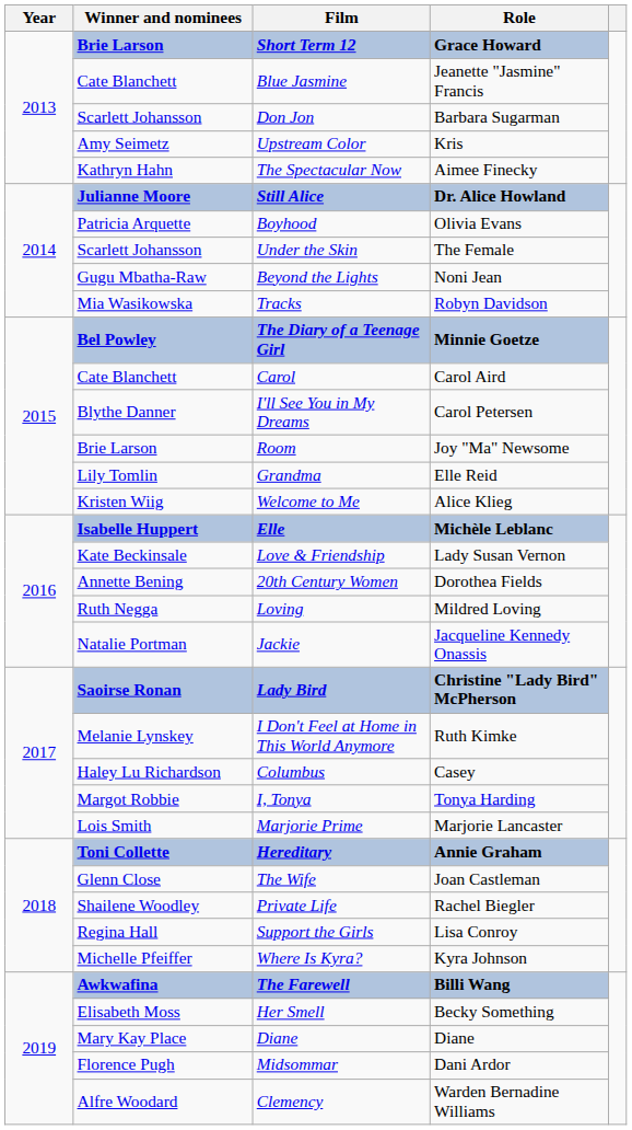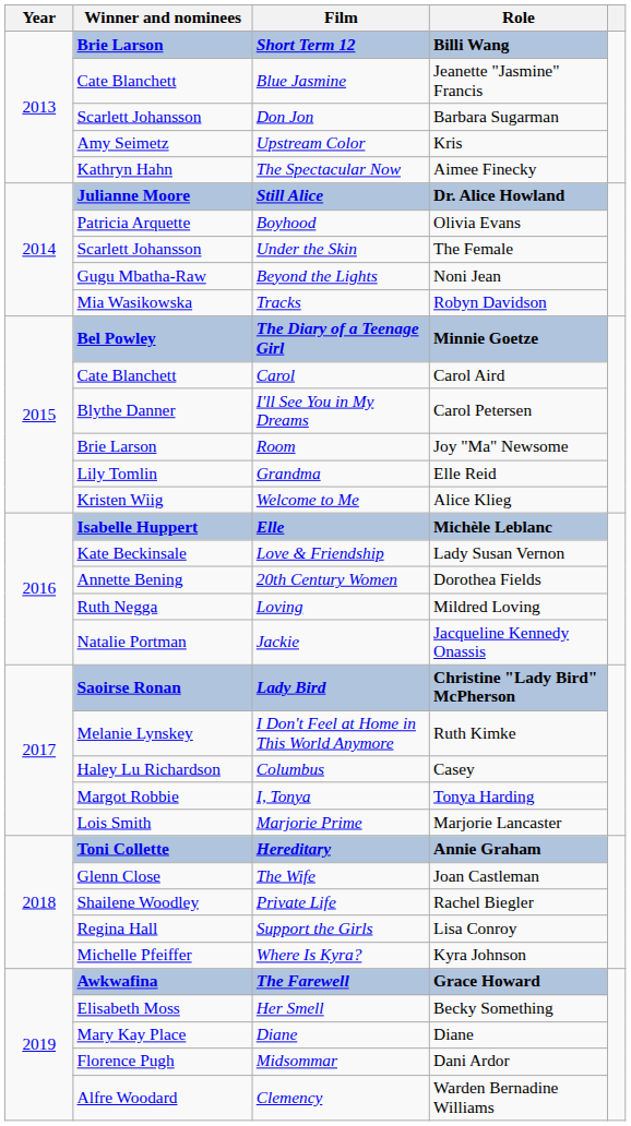 <table class="wikitable" width="95%" cellpadding="5">
 <tr>
 <th width="100"><strong>Year</strong></th>
 <th width="300"><strong>Winner and nominees</strong></th>
 <th width="300"><strong>Film</strong></th>
 <th width="300"><strong>Role</strong></th>
 <th width="25"><strong></strong></th>
 </tr>
 <tr>
 <td rowspan="5" style="text-align:center;"><a href='#'>2013</a></td>
 <td style="background:#B0C4DE;"><strong><a href='#'>Brie Larson</a></strong></td>
 <td style="background:#B0C4DE;"><strong><em><a href='#'>Short Term 12</a></em></strong></td>
-<td style="background:#B0C4DE;"><strong>Grace Howard</strong></td>
+<td style="background:#B0C4DE;"><strong>Billi Wang</strong></td>
 <td rowspan="5" style="text-align:center;"></td>
 </tr>
 <tr>
 <td><a href='#'>Cate Blanchett</a></td>
 <td><em><a href='#'>Blue Jasmine</a></em></td>
 <td>Jeanette "Jasmine" Francis</td>
 </tr>
 <tr>
 <td><a href='#'>Scarlett Johansson</a></td>
 <td><em><a href='#'>Don Jon</a></em></td>
 <td>Barbara Sugarman</td>
 </tr>
 <tr>
 <td><a href='#'>Amy Seimetz</a></td>
 <td><em><a href='#'>Upstream Color</a></em></td>
 <td>Kris</td>
 </tr>
 <tr>
 <td><a href='#'>Kathryn Hahn</a></td>
 <td><em><a href='#'>The Spectacular Now</a></em></td>
 <td>Aimee Finecky</td>
 </tr>
 <tr>
 <td rowspan="5" style="text-align:center;"><a href='#'>2014</a></td>
 <td style="background:#B0C4DE;"><strong><a href='#'>Julianne Moore</a></strong></td>
 <td style="background:#B0C4DE;"><strong><em><a href='#'>Still Alice</a></em></strong></td>
 <td style="background:#B0C4DE;"><strong>Dr. Alice Howland</strong></td>
 <td rowspan="5" style="text-align:center;"></td>
 </tr>
 <tr>
 <td><a href='#'>Patricia Arquette</a></td>
 <td><em><a href='#'>Boyhood</a></em></td>
 <td>Olivia Evans</td>
 </tr>
 <tr>
 <td><a href='#'>Scarlett Johansson</a></td>
 <td><em><a href='#'>Under the Skin</a></em></td>
 <td>The Female</td>
 </tr>
 <tr>
 <td><a href='#'>Gugu Mbatha-Raw</a></td>
 <td><em><a href='#'>Beyond the Lights</a></em></td>
 <td>Noni Jean</td>
 </tr>
 <tr>
 <td><a href='#'>Mia Wasikowska</a></td>
 <td><em><a href='#'>Tracks</a></em></td>
 <td><a href='#'>Robyn Davidson</a></td>
 </tr>
 <tr>
 <td rowspan="6" style="text-align:center;"><a href='#'>2015</a></td>
 <td style="background:#B0C4DE;"><strong><a href='#'>Bel Powley</a></strong></td>
 <td style="background:#B0C4DE;"><strong><em><a href='#'>The Diary of a Teenage Girl</a></em></strong></td>
 <td style="background:#B0C4DE;"><strong>Minnie Goetze</strong></td>
 <td rowspan="6" style="text-align:center;"></td>
 </tr>
 <tr>
 <td><a href='#'>Cate Blanchett</a></td>
 <td><em><a href='#'>Carol</a></em></td>
 <td>Carol Aird</td>
 </tr>
 <tr>
 <td><a href='#'>Blythe Danner</a></td>
 <td><em><a href='#'>I'll See You in My Dreams</a></em></td>
 <td>Carol Petersen</td>
 </tr>
 <tr>
 <td><a href='#'>Brie Larson</a></td>
 <td><em><a href='#'>Room</a></em></td>
 <td>Joy "Ma" Newsome</td>
 </tr>
 <tr>
 <td><a href='#'>Lily Tomlin</a></td>
 <td><em><a href='#'>Grandma</a></em></td>
 <td>Elle Reid</td>
 </tr>
 <tr>
 <td><a href='#'>Kristen Wiig</a></td>
 <td><em><a href='#'>Welcome to Me</a></em></td>
 <td>Alice Klieg</td>
 </tr>
 <tr>
 <td rowspan="5" style="text-align:center;"><a href='#'>2016</a></td>
 <td style="background:#B0C4DE;"><strong><a href='#'>Isabelle Huppert</a></strong></td>
 <td style="background:#B0C4DE;"><strong><em><a href='#'>Elle</a></em></strong></td>
 <td style="background:#B0C4DE;"><strong>Michèle Leblanc</strong></td>
 <td rowspan="5" style="text-align:center;"></td>
 </tr>
 <tr>
 <td><a href='#'>Kate Beckinsale</a></td>
 <td><em><a href='#'>Love & Friendship</a></em></td>
 <td>Lady Susan Vernon</td>
 </tr>
 <tr>
 <td><a href='#'>Annette Bening</a></td>
 <td><em><a href='#'>20th Century Women</a></em></td>
 <td>Dorothea Fields</td>
 </tr>
 <tr>
 <td><a href='#'>Ruth Negga</a></td>
 <td><em><a href='#'>Loving</a></em></td>
 <td>Mildred Loving</td>
 </tr>
 <tr>
 <td><a href='#'>Natalie Portman</a></td>
 <td><em><a href='#'>Jackie</a></em></td>
 <td><a href='#'>Jacqueline Kennedy Onassis</a></td>
 </tr>
 <tr>
 <td rowspan="5" style="text-align:center;"><a href='#'>2017</a></td>
 <td style="background:#B0C4DE;"><strong><a href='#'>Saoirse Ronan</a></strong></td>
 <td style="background:#B0C4DE;"><strong><em><a href='#'>Lady Bird</a></em></strong></td>
 <td style="background:#B0C4DE;"><strong>Christine "Lady Bird" McPherson</strong></td>
 <td rowspan="5" style="text-align:center;"></td>
 </tr>
 <tr>
 <td><a href='#'>Melanie Lynskey</a></td>
 <td><em><a href='#'>I Don't Feel at Home in This World Anymore</a></em></td>
 <td>Ruth Kimke</td>
 </tr>
 <tr>
 <td><a href='#'>Haley Lu Richardson</a></td>
 <td><em><a href='#'>Columbus</a></em></td>
 <td>Casey</td>
 </tr>
 <tr>
 <td><a href='#'>Margot Robbie</a></td>
 <td><em><a href='#'>I, Tonya</a></em></td>
 <td><a href='#'>Tonya Harding</a></td>
 </tr>
 <tr>
 <td><a href='#'>Lois Smith</a></td>
 <td><em><a href='#'>Marjorie Prime</a></em></td>
 <td>Marjorie Lancaster</td>
 </tr>
 <tr>
 <td rowspan="5" style="text-align:center;"><a href='#'>2018</a></td>
 <td style="background:#B0C4DE;"><strong><a href='#'>Toni Collette</a></strong></td>
 <td style="background:#B0C4DE;"><strong><em><a href='#'>Hereditary</a></em></strong></td>
 <td style="background:#B0C4DE;"><strong>Annie Graham</strong></td>
 <td rowspan="5" style="text-align:center;"></td>
 </tr>
 <tr>
 <td><a href='#'>Glenn Close</a></td>
 <td><em><a href='#'>The Wife</a></em></td>
 <td>Joan Castleman</td>
 </tr>
 <tr>
 <td><a href='#'>Shailene Woodley</a></td>
 <td><em><a href='#'>Private Life</a></em></td>
 <td>Rachel Biegler</td>
 </tr>
 <tr>
 <td><a href='#'>Regina Hall</a></td>
 <td><em><a href='#'>Support the Girls</a></em></td>
 <td>Lisa Conroy</td>
 </tr>
 <tr>
 <td><a href='#'>Michelle Pfeiffer</a></td>
 <td><em><a href='#'>Where Is Kyra?</a></em></td>
 <td>Kyra Johnson</td>
 </tr>
 <tr>
 <td rowspan="5" style="text-align:center;"><a href='#'>2019</a></td>
 <td style="background:#B0C4DE;"><strong><a href='#'>Awkwafina</a></strong></td>
 <td style="background:#B0C4DE;"><strong><em><a href='#'>The Farewell</a></em></strong></td>
-<td style="background:#B0C4DE;"><strong>Billi Wang</strong></td>
+<td style="background:#B0C4DE;"><strong>Grace Howard</strong></td>
 <td rowspan="5" style="text-align:center;"></td>
 </tr>
 <tr>
 <td><a href='#'>Elisabeth Moss</a></td>
 <td><em><a href='#'>Her Smell</a></em></td>
 <td>Becky Something</td>
 </tr>
 <tr>
 <td><a href='#'>Mary Kay Place</a></td>
 <td><em><a href='#'>Diane</a></em></td>
 <td>Diane</td>
 </tr>
 <tr>
 <td><a href='#'>Florence Pugh</a></td>
 <td><em><a href='#'>Midsommar</a></em></td>
 <td>Dani Ardor</td>
 </tr>
 <tr>
 <td><a href='#'>Alfre Woodard</a></td>
 <td><em><a href='#'>Clemency</a></em></td>
 <td>Warden Bernadine Williams</td>
 </tr>
 </table>
